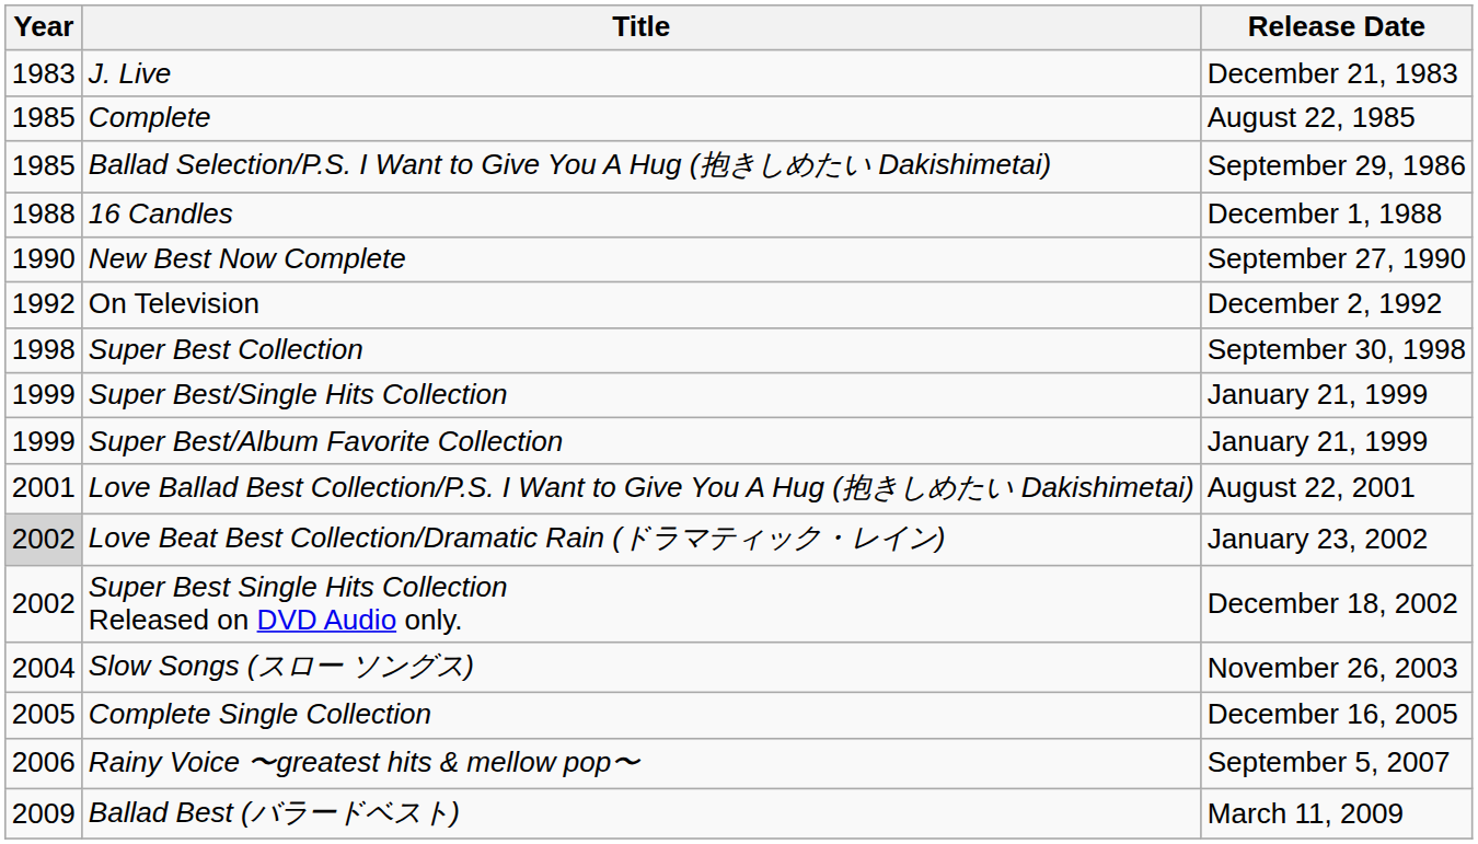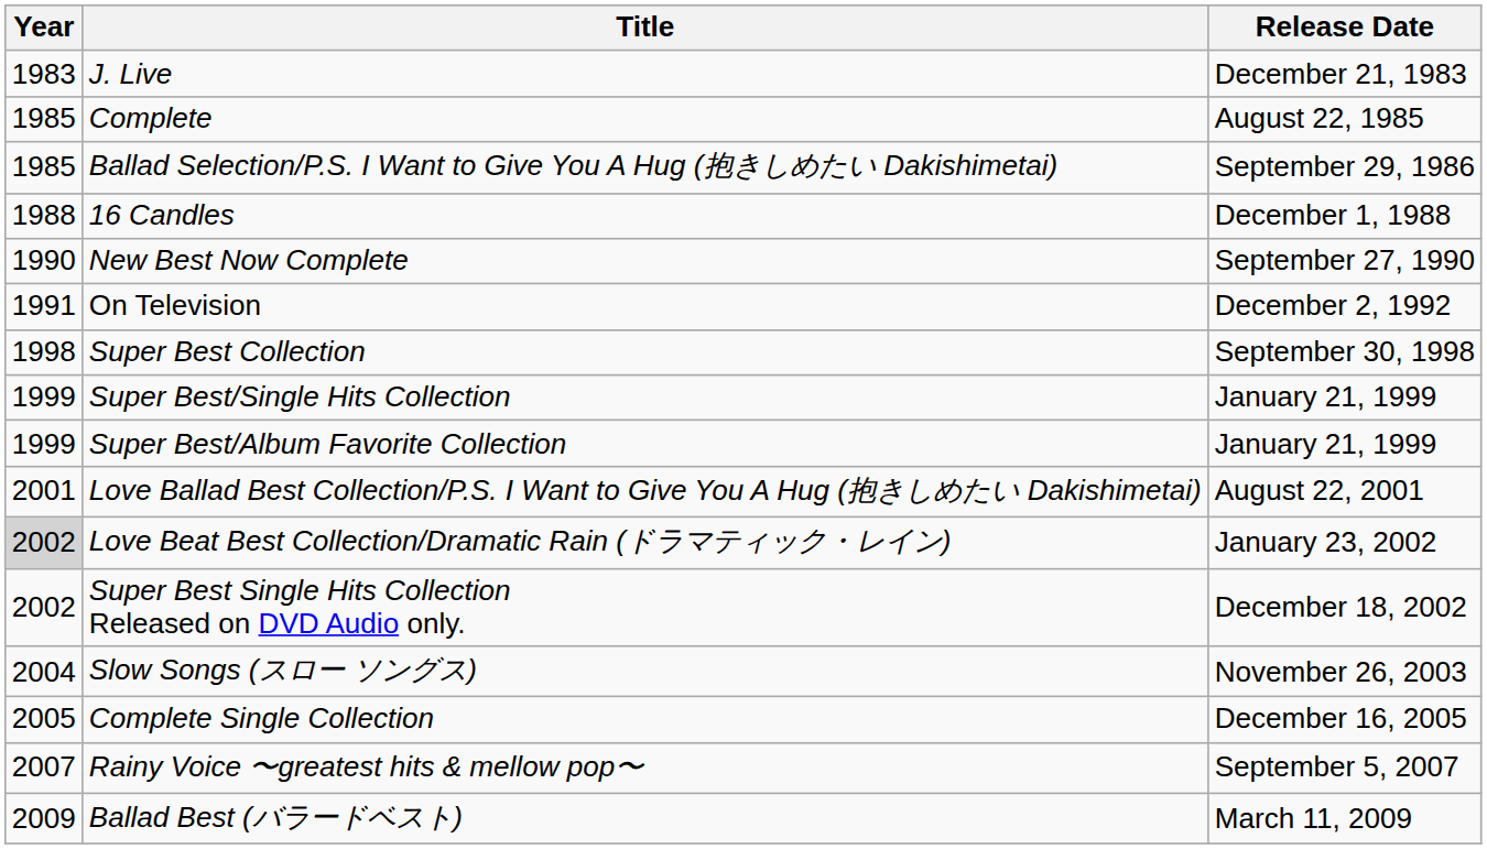 <table class="wikitable">
 <tr>
 <th>Year</th>
 <th>Title</th>
 <th>Release Date</th>
 </tr>
 <tr>
 <td>1983</td>
 <td><em>J. Live</em></td>
 <td>December 21, 1983</td>
 </tr>
 <tr>
 <td>1985</td>
 <td><em>Complete</em></td>
 <td>August 22, 1985</td>
 </tr>
 <tr>
 <td>1985</td>
 <td><em>Ballad Selection/P.S. I Want to Give You A Hug (抱きしめたい Dakishimetai)</em></td>
 <td>September 29, 1986</td>
 </tr>
 <tr>
 <td>1988</td>
 <td><em>16 Candles</em></td>
 <td>December 1, 1988</td>
 </tr>
 <tr>
 <td>1990</td>
 <td><em>New Best Now Complete</em></td>
 <td>September 27, 1990</td>
 </tr>
 <tr>
-<td>1992</td>
+<td>1991</td>
 <td>On Television</td>
 <td>December 2, 1992</td>
 </tr>
 <tr>
 <td>1998</td>
 <td><em>Super Best Collection</em></td>
 <td>September 30, 1998</td>
 </tr>
 <tr>
 <td>1999</td>
 <td><em>Super Best/Single Hits Collection</em></td>
 <td>January 21, 1999</td>
 </tr>
 <tr>
 <td>1999</td>
 <td><em>Super Best/Album Favorite Collection</em></td>
 <td>January 21, 1999</td>
 </tr>
 <tr>
 <td>2001</td>
 <td><em>Love Ballad Best Collection/P.S. I Want to Give You A Hug (抱きしめたい Dakishimetai)</em></td>
 <td>August 22, 2001</td>
 </tr>
 <tr>
 <td style="background: lightgrey;">2002</td>
 <td><em>Love Beat Best Collection/Dramatic Rain (ドラマティック・レイン)</em></td>
 <td>January 23, 2002</td>
 </tr>
 <tr>
 <td>2002</td>
 <td><em>Super Best Single Hits Collection</em><br> Released on <a href='#'>DVD Audio</a> only.</td>
 <td>December 18, 2002</td>
 </tr>
 <tr>
 <td>2004</td>
 <td><em>Slow Songs (スロー ソングス)</em></td>
 <td>November 26, 2003</td>
 </tr>
 <tr>
 <td>2005</td>
 <td><em>Complete Single Collection</em></td>
 <td>December 16, 2005</td>
 </tr>
 <tr>
-<td>2006</td>
+<td>2007</td>
 <td><em>Rainy Voice 〜greatest hits & mellow pop〜 </em></td>
 <td>September 5, 2007</td>
 </tr>
 <tr>
 <td>2009</td>
 <td><em>Ballad Best (バラードベスト)</em></td>
 <td>March 11, 2009</td>
 </tr>
 </table>
